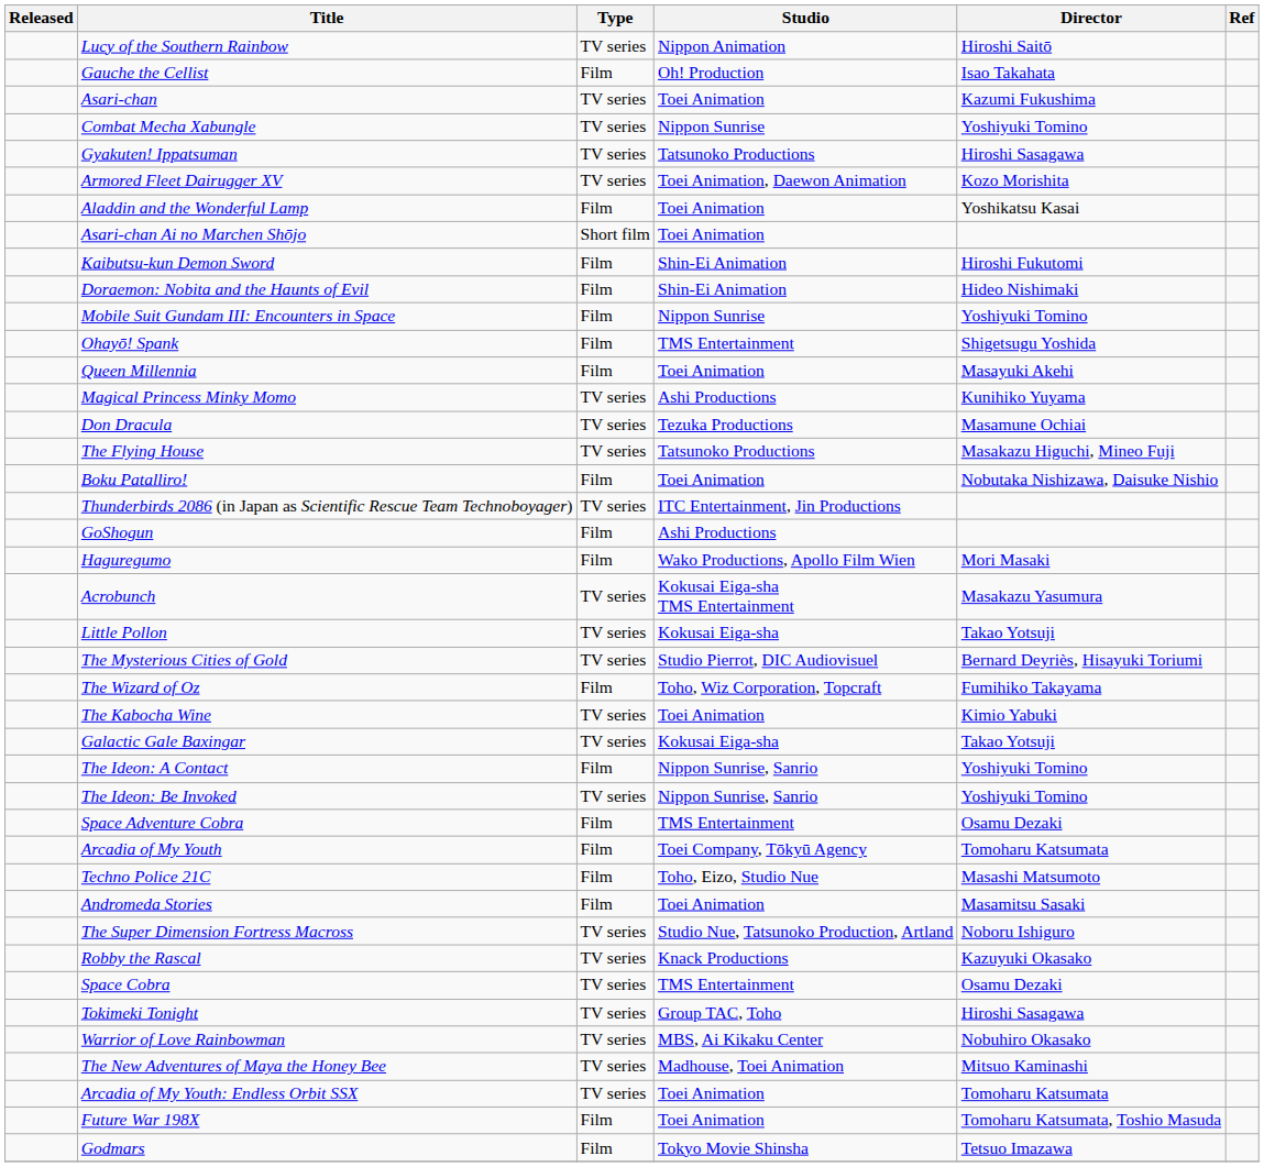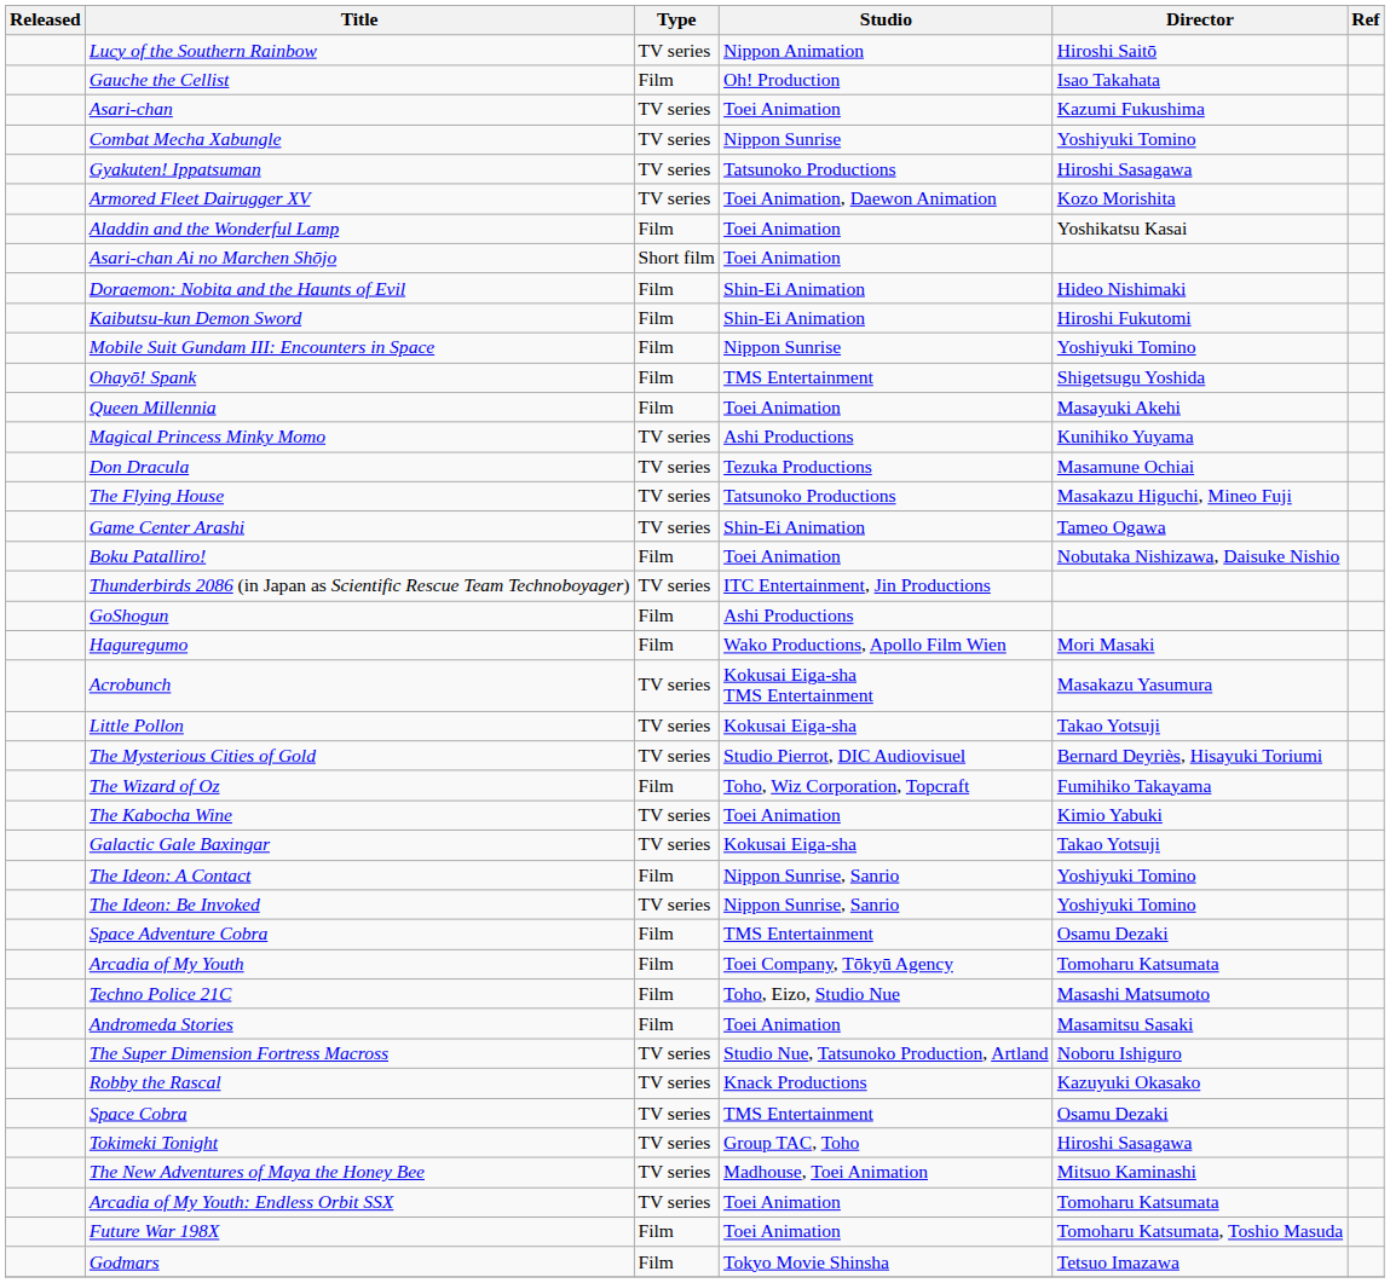 <table class="wikitable sortable" border="1">
 <tr>
 <th>Released</th>
 <th>Title</th>
 <th>Type</th>
 <th>Studio</th>
 <th>Director</th>
 <th>Ref</th>
 </tr>
 <tr>
 <td></td>
 <td><em><a href='#'>Lucy of the Southern Rainbow</a></em></td>
 <td>TV series</td>
 <td><a href='#'>Nippon Animation</a></td>
 <td><a href='#'>Hiroshi Saitō</a></td>
 <td></td>
 </tr>
 <tr>
 <td></td>
 <td><em><a href='#'>Gauche the Cellist</a></em></td>
 <td>Film</td>
 <td><a href='#'>Oh! Production</a></td>
 <td><a href='#'>Isao Takahata</a></td>
 <td></td>
 </tr>
 <tr>
 <td></td>
 <td><em><a href='#'>Asari-chan</a></em></td>
 <td>TV series</td>
 <td><a href='#'>Toei Animation</a></td>
 <td><a href='#'>Kazumi Fukushima</a></td>
 <td></td>
 </tr>
 <tr>
 <td></td>
 <td><em><a href='#'>Combat Mecha Xabungle</a></em></td>
 <td>TV series</td>
 <td><a href='#'>Nippon Sunrise</a></td>
 <td><a href='#'>Yoshiyuki Tomino</a></td>
 <td></td>
 </tr>
 <tr>
 <td></td>
 <td><em><a href='#'>Gyakuten! Ippatsuman</a></em></td>
 <td>TV series</td>
 <td><a href='#'>Tatsunoko Productions</a></td>
 <td><a href='#'>Hiroshi Sasagawa</a></td>
 <td></td>
 </tr>
 <tr>
 <td></td>
 <td><em><a href='#'>Armored Fleet Dairugger XV</a></em></td>
 <td>TV series</td>
 <td><a href='#'>Toei Animation</a>, <a href='#'>Daewon Animation</a></td>
 <td><a href='#'>Kozo Morishita</a></td>
 <td></td>
 </tr>
 <tr>
 <td></td>
 <td><em><a href='#'>Aladdin and the Wonderful Lamp</a></em></td>
 <td>Film</td>
 <td><a href='#'>Toei Animation</a></td>
 <td>Yoshikatsu Kasai</td>
 <td></td>
 </tr>
 <tr>
 <td></td>
 <td><em><a href='#'>Asari-chan Ai no Marchen Shōjo</a></em></td>
 <td>Short film</td>
 <td><a href='#'>Toei Animation</a></td>
 <td></td>
 <td></td>
 </tr>
 <tr>
 <td></td>
+<td><em><a href='#'>Doraemon: Nobita and the Haunts of Evil</a></em></td>
+<td>Film</td>
+<td><a href='#'>Shin-Ei Animation</a></td>
+<td><a href='#'>Hideo Nishimaki</a></td>
+<td></td>
+</tr>
+<tr>
+<td></td>
 <td><em><a href='#'>Kaibutsu-kun Demon Sword</a></em></td>
 <td>Film</td>
 <td><a href='#'>Shin-Ei Animation</a></td>
 <td><a href='#'>Hiroshi Fukutomi</a></td>
-<td></td>
-</tr>
-<tr>
-<td></td>
-<td><em><a href='#'>Doraemon: Nobita and the Haunts of Evil</a></em></td>
-<td>Film</td>
-<td><a href='#'>Shin-Ei Animation</a></td>
-<td><a href='#'>Hideo Nishimaki</a></td>
 <td></td>
 </tr>
 <tr>
 <td></td>
 <td><em><a href='#'>Mobile Suit Gundam III: Encounters in Space</a></em></td>
 <td>Film</td>
 <td><a href='#'>Nippon Sunrise</a></td>
 <td><a href='#'>Yoshiyuki Tomino</a></td>
 <td></td>
 </tr>
 <tr>
 <td></td>
 <td><em><a href='#'>Ohayō! Spank</a></em></td>
 <td>Film</td>
 <td><a href='#'>TMS Entertainment</a></td>
 <td><a href='#'>Shigetsugu Yoshida</a></td>
 <td></td>
 </tr>
 <tr>
 <td></td>
 <td><em><a href='#'>Queen Millennia</a></em></td>
 <td>Film</td>
 <td><a href='#'>Toei Animation</a></td>
 <td><a href='#'>Masayuki Akehi</a></td>
 <td></td>
 </tr>
 <tr>
 <td></td>
 <td><em><a href='#'>Magical Princess Minky Momo</a></em></td>
 <td>TV series</td>
 <td><a href='#'>Ashi Productions</a></td>
 <td><a href='#'>Kunihiko Yuyama</a></td>
 <td></td>
 </tr>
 <tr>
 <td></td>
 <td><em><a href='#'>Don Dracula</a></em></td>
 <td>TV series</td>
 <td><a href='#'>Tezuka Productions</a></td>
 <td><a href='#'>Masamune Ochiai</a></td>
 <td></td>
 </tr>
 <tr>
 <td></td>
 <td><em><a href='#'>The Flying House</a></em></td>
 <td>TV series</td>
 <td><a href='#'>Tatsunoko Productions</a></td>
 <td><a href='#'>Masakazu Higuchi</a>, <a href='#'>Mineo Fuji</a></td>
+<td></td>
+</tr>
+<tr>
+<td></td>
+<td><em><a href='#'>Game Center Arashi</a></em></td>
+<td>TV series</td>
+<td><a href='#'>Shin-Ei Animation</a></td>
+<td><a href='#'>Tameo Ogawa</a></td>
 <td></td>
 </tr>
 <tr>
 <td></td>
 <td><em><a href='#'>Boku Patalliro!</a></em></td>
 <td>Film</td>
 <td><a href='#'>Toei Animation</a></td>
 <td><a href='#'>Nobutaka Nishizawa</a>, <a href='#'>Daisuke Nishio</a></td>
 <td></td>
 </tr>
 <tr>
 <td></td>
 <td><em><a href='#'>Thunderbirds 2086</a></em> (in Japan as <em>Scientific Rescue Team Technoboyager</em>)</td>
 <td>TV series</td>
 <td><a href='#'>ITC Entertainment</a>, <a href='#'>Jin Productions</a></td>
 <td></td>
 <td></td>
 </tr>
 <tr>
 <td></td>
 <td><em><a href='#'>GoShogun</a></em></td>
 <td>Film</td>
 <td><a href='#'>Ashi Productions</a></td>
 <td></td>
 <td></td>
 </tr>
 <tr>
 <td></td>
 <td><em><a href='#'>Haguregumo</a></em></td>
 <td>Film</td>
 <td><a href='#'>Wako Productions</a>, <a href='#'>Apollo Film Wien</a></td>
 <td><a href='#'>Mori Masaki</a></td>
 <td></td>
 </tr>
 <tr>
 <td></td>
 <td><em><a href='#'>Acrobunch</a></em></td>
 <td>TV series</td>
 <td><a href='#'>Kokusai Eiga-sha</a><br><a href='#'>TMS Entertainment</a></td>
 <td><a href='#'>Masakazu Yasumura</a></td>
 <td></td>
 </tr>
 <tr>
 <td></td>
 <td><em><a href='#'>Little Pollon</a></em></td>
 <td>TV series</td>
 <td><a href='#'>Kokusai Eiga-sha</a></td>
 <td><a href='#'>Takao Yotsuji</a></td>
 <td></td>
 </tr>
 <tr>
 <td></td>
 <td><em><a href='#'>The Mysterious Cities of Gold</a></em></td>
 <td>TV series</td>
 <td><a href='#'>Studio Pierrot</a>, <a href='#'>DIC Audiovisuel</a></td>
 <td><a href='#'>Bernard Deyriès</a>, <a href='#'>Hisayuki Toriumi</a></td>
 <td></td>
 </tr>
 <tr>
 <td></td>
 <td><em><a href='#'>The Wizard of Oz</a></em></td>
 <td>Film</td>
 <td><a href='#'>Toho</a>, <a href='#'>Wiz Corporation</a>, <a href='#'>Topcraft</a></td>
 <td><a href='#'>Fumihiko Takayama</a></td>
 <td></td>
 </tr>
 <tr>
 <td></td>
 <td><em><a href='#'>The Kabocha Wine</a></em></td>
 <td>TV series</td>
 <td><a href='#'>Toei Animation</a></td>
 <td><a href='#'>Kimio Yabuki</a></td>
 <td></td>
 </tr>
 <tr>
 <td></td>
 <td><em><a href='#'>Galactic Gale Baxingar</a></em></td>
 <td>TV series</td>
 <td><a href='#'>Kokusai Eiga-sha</a></td>
 <td><a href='#'>Takao Yotsuji</a></td>
 <td></td>
 </tr>
 <tr>
 <td></td>
 <td><em><a href='#'>The Ideon: A Contact</a></em></td>
 <td>Film</td>
 <td><a href='#'>Nippon Sunrise</a>, <a href='#'>Sanrio</a></td>
 <td><a href='#'>Yoshiyuki Tomino</a></td>
 <td></td>
 </tr>
 <tr>
 <td></td>
 <td><em><a href='#'>The Ideon: Be Invoked</a></em></td>
 <td>TV series</td>
 <td><a href='#'>Nippon Sunrise</a>, <a href='#'>Sanrio</a></td>
 <td><a href='#'>Yoshiyuki Tomino</a></td>
 <td></td>
 </tr>
 <tr>
 <td></td>
 <td><em><a href='#'>Space Adventure Cobra</a></em></td>
 <td>Film</td>
 <td><a href='#'>TMS Entertainment</a></td>
 <td><a href='#'>Osamu Dezaki</a></td>
 <td></td>
 </tr>
 <tr>
 <td></td>
 <td><em><a href='#'>Arcadia of My Youth</a></em></td>
 <td>Film</td>
 <td><a href='#'>Toei Company</a>, <a href='#'>Tōkyū Agency</a></td>
 <td><a href='#'>Tomoharu Katsumata</a></td>
 <td></td>
 </tr>
 <tr>
 <td></td>
 <td><em><a href='#'>Techno Police 21C</a></em></td>
 <td>Film</td>
 <td><a href='#'>Toho</a>, Eizo, <a href='#'>Studio Nue</a></td>
 <td><a href='#'>Masashi Matsumoto</a></td>
 <td></td>
 </tr>
 <tr>
 <td></td>
 <td><em><a href='#'>Andromeda Stories</a></em></td>
 <td>Film</td>
 <td><a href='#'>Toei Animation</a></td>
 <td><a href='#'>Masamitsu Sasaki</a></td>
 <td></td>
 </tr>
 <tr>
 <td></td>
 <td><em><a href='#'>The Super Dimension Fortress Macross</a></em></td>
 <td>TV series</td>
 <td><a href='#'>Studio Nue</a>, <a href='#'>Tatsunoko Production</a>, <a href='#'>Artland</a></td>
 <td><a href='#'>Noboru Ishiguro</a></td>
 <td></td>
 </tr>
 <tr>
 <td></td>
 <td><em><a href='#'>Robby the Rascal</a></em></td>
 <td>TV series</td>
 <td><a href='#'>Knack Productions</a></td>
 <td><a href='#'>Kazuyuki Okasako</a></td>
 <td></td>
 </tr>
 <tr>
 <td></td>
 <td><em><a href='#'>Space Cobra</a></em></td>
 <td>TV series</td>
 <td><a href='#'>TMS Entertainment</a></td>
 <td><a href='#'>Osamu Dezaki</a></td>
 <td></td>
 </tr>
 <tr>
 <td></td>
 <td><em><a href='#'>Tokimeki Tonight</a></em></td>
 <td>TV series</td>
 <td><a href='#'>Group TAC</a>, <a href='#'>Toho</a></td>
 <td><a href='#'>Hiroshi Sasagawa</a></td>
 <td></td>
 </tr>
 <tr>
 <td></td>
-<td><em><a href='#'>Warrior of Love Rainbowman</a></em></td>
-<td>TV series</td>
-<td><a href='#'>MBS</a>, <a href='#'>Ai Kikaku Center</a></td>
-<td><a href='#'>Nobuhiro Okasako</a></td>
-<td></td>
-</tr>
-<tr>
-<td></td>
 <td><em><a href='#'>The New Adventures of Maya the Honey Bee</a></em></td>
 <td>TV series</td>
 <td><a href='#'>Madhouse</a>, <a href='#'>Toei Animation</a></td>
 <td><a href='#'>Mitsuo Kaminashi</a></td>
 <td></td>
 </tr>
 <tr>
 <td></td>
 <td><em><a href='#'>Arcadia of My Youth: Endless Orbit SSX</a></em></td>
 <td>TV series</td>
 <td><a href='#'>Toei Animation</a></td>
 <td><a href='#'>Tomoharu Katsumata</a></td>
 <td></td>
 </tr>
 <tr>
 <td></td>
 <td><em><a href='#'>Future War 198X</a></em></td>
 <td>Film</td>
 <td><a href='#'>Toei Animation</a></td>
 <td><a href='#'>Tomoharu Katsumata</a>, <a href='#'>Toshio Masuda</a></td>
 <td></td>
 </tr>
 <tr>
 <td></td>
 <td><em><a href='#'>Godmars</a></em></td>
 <td>Film</td>
 <td><a href='#'>Tokyo Movie Shinsha</a></td>
 <td><a href='#'>Tetsuo Imazawa</a></td>
 <td></td>
 </tr>
 <tr>
 </tr>
 </table>
